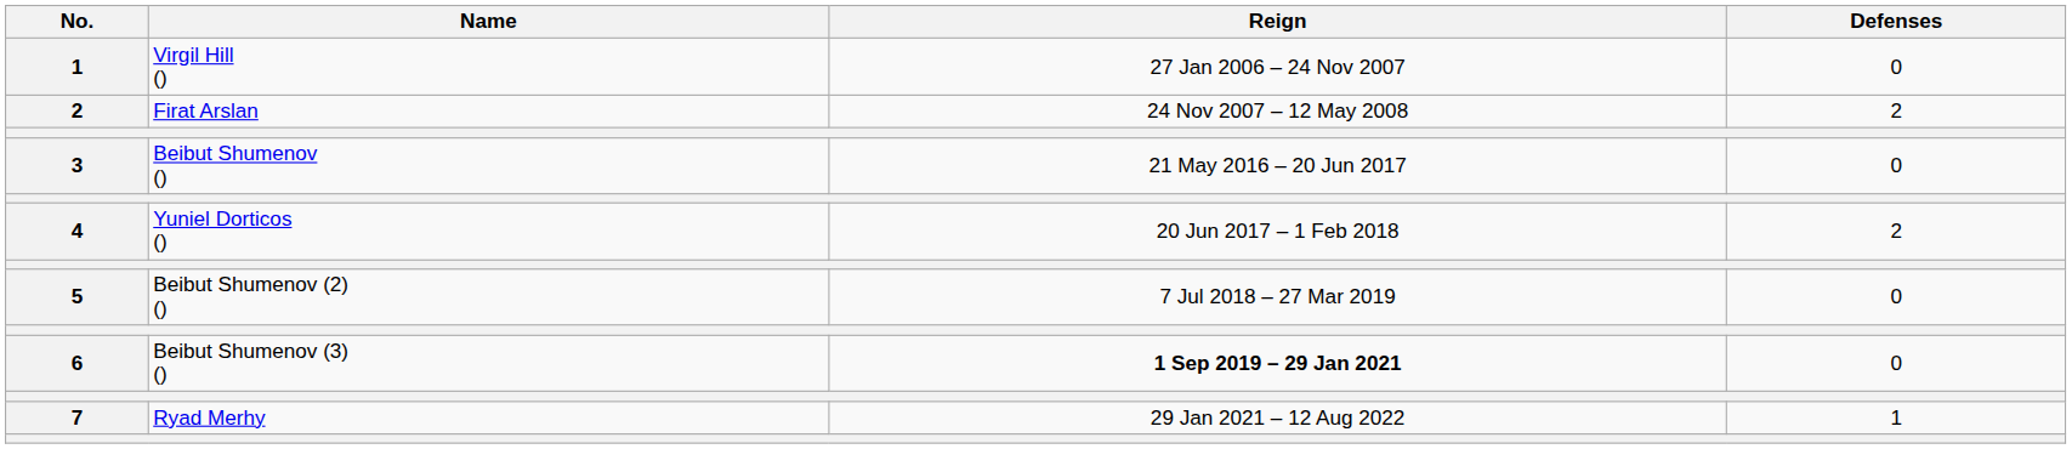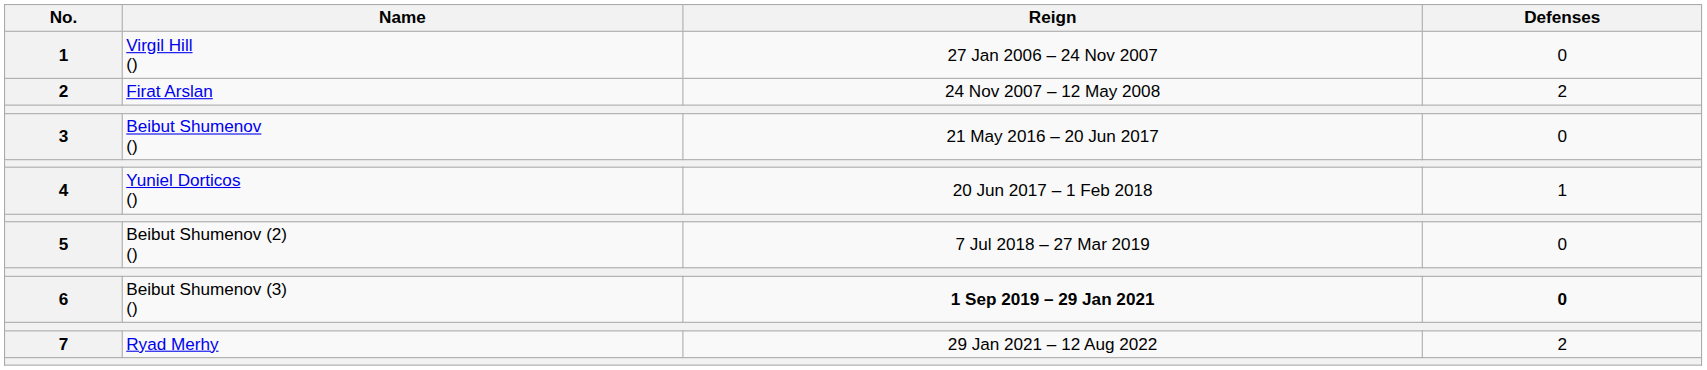 <table class="wikitable sortable" style="width:80%">
 <tr>
 <th>No.</th>
 <th>Name</th>
 <th>Reign</th>
 <th>Defenses</th>
 </tr>
 <tr align=center>
 <th>1</th>
 <td align=left><a href='#'>Virgil Hill</a><br>()</td>
 <td>27 Jan 2006 – 24 Nov 2007</td>
 <td>0</td>
 </tr>
 <tr align=center>
 <th>2</th>
 <td align=left><a href='#'>Firat Arslan</a></td>
 <td>24 Nov 2007 – 12 May 2008</td>
 <td>2</td>
 </tr>
 <tr align=center>
 <th colspan=4></th>
 </tr>
 <tr align=center>
 <th>3</th>
 <td align=left><a href='#'>Beibut Shumenov</a><br>()</td>
 <td>21 May 2016 – 20 Jun 2017</td>
 <td>0</td>
 </tr>
 <tr align=center>
 <th colspan="4"></th>
 </tr>
 <tr align=center>
 <th>4</th>
 <td align=left><a href='#'>Yuniel Dorticos</a><br>()</td>
 <td>20 Jun 2017 – 1 Feb 2018</td>
-<td>2</td>
+<td>1</td>
 </tr>
 <tr align=center>
 <th colspan="4"></th>
 </tr>
 <tr align=center>
 <th>5</th>
 <td align=left>Beibut Shumenov (2)<br>()</td>
 <td>7 Jul 2018 – 27 Mar 2019</td>
 <td>0</td>
 </tr>
 <tr align=center>
 <th colspan="4"></th>
 </tr>
 <tr align=center>
 <th>6</th>
 <td align=left>Beibut Shumenov (3)<br>()</td>
 <td><strong>1 Sep 2019 – 29 Jan 2021</strong></td>
-<td>0</td>
+<td><strong>0</strong></td>
 </tr>
 <tr align=center>
 <th colspan="4"></th>
 </tr>
 <tr align=center>
 <th>7</th>
 <td align=left><a href='#'>Ryad Merhy</a><br></td>
 <td>29 Jan 2021 – 12 Aug 2022</td>
-<td>1</td>
+<td>2</td>
 </tr>
 <tr align=center>
 <th colspan=4></th>
 </tr>
 </table>
